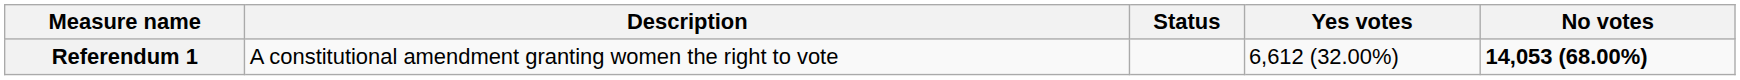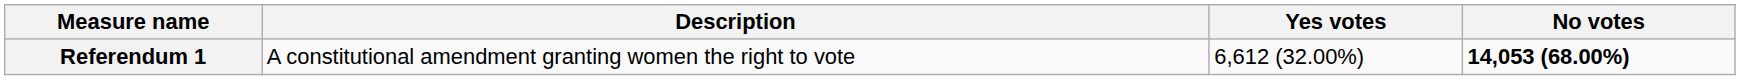 <table class="wikitable sortable plainrowheaders" style="width:100%">
 <tr>
 <th scope="col">Measure name</th>
 <th class="unsortable" scope="col">Description</th>
-<th scope="col">Status</th>
 <th scope="col">Yes votes</th>
 <th scope="col">No votes</th>
 </tr>
 <tr>
 <th scope="row">Referendum 1</th>
 <td>A constitutional amendment granting women the right to vote</td>
-<td></td>
 <td>6,612 (32.00%)</td>
 <td><strong>14,053 (68.00%)</strong></td>
 </tr>
 </table>
